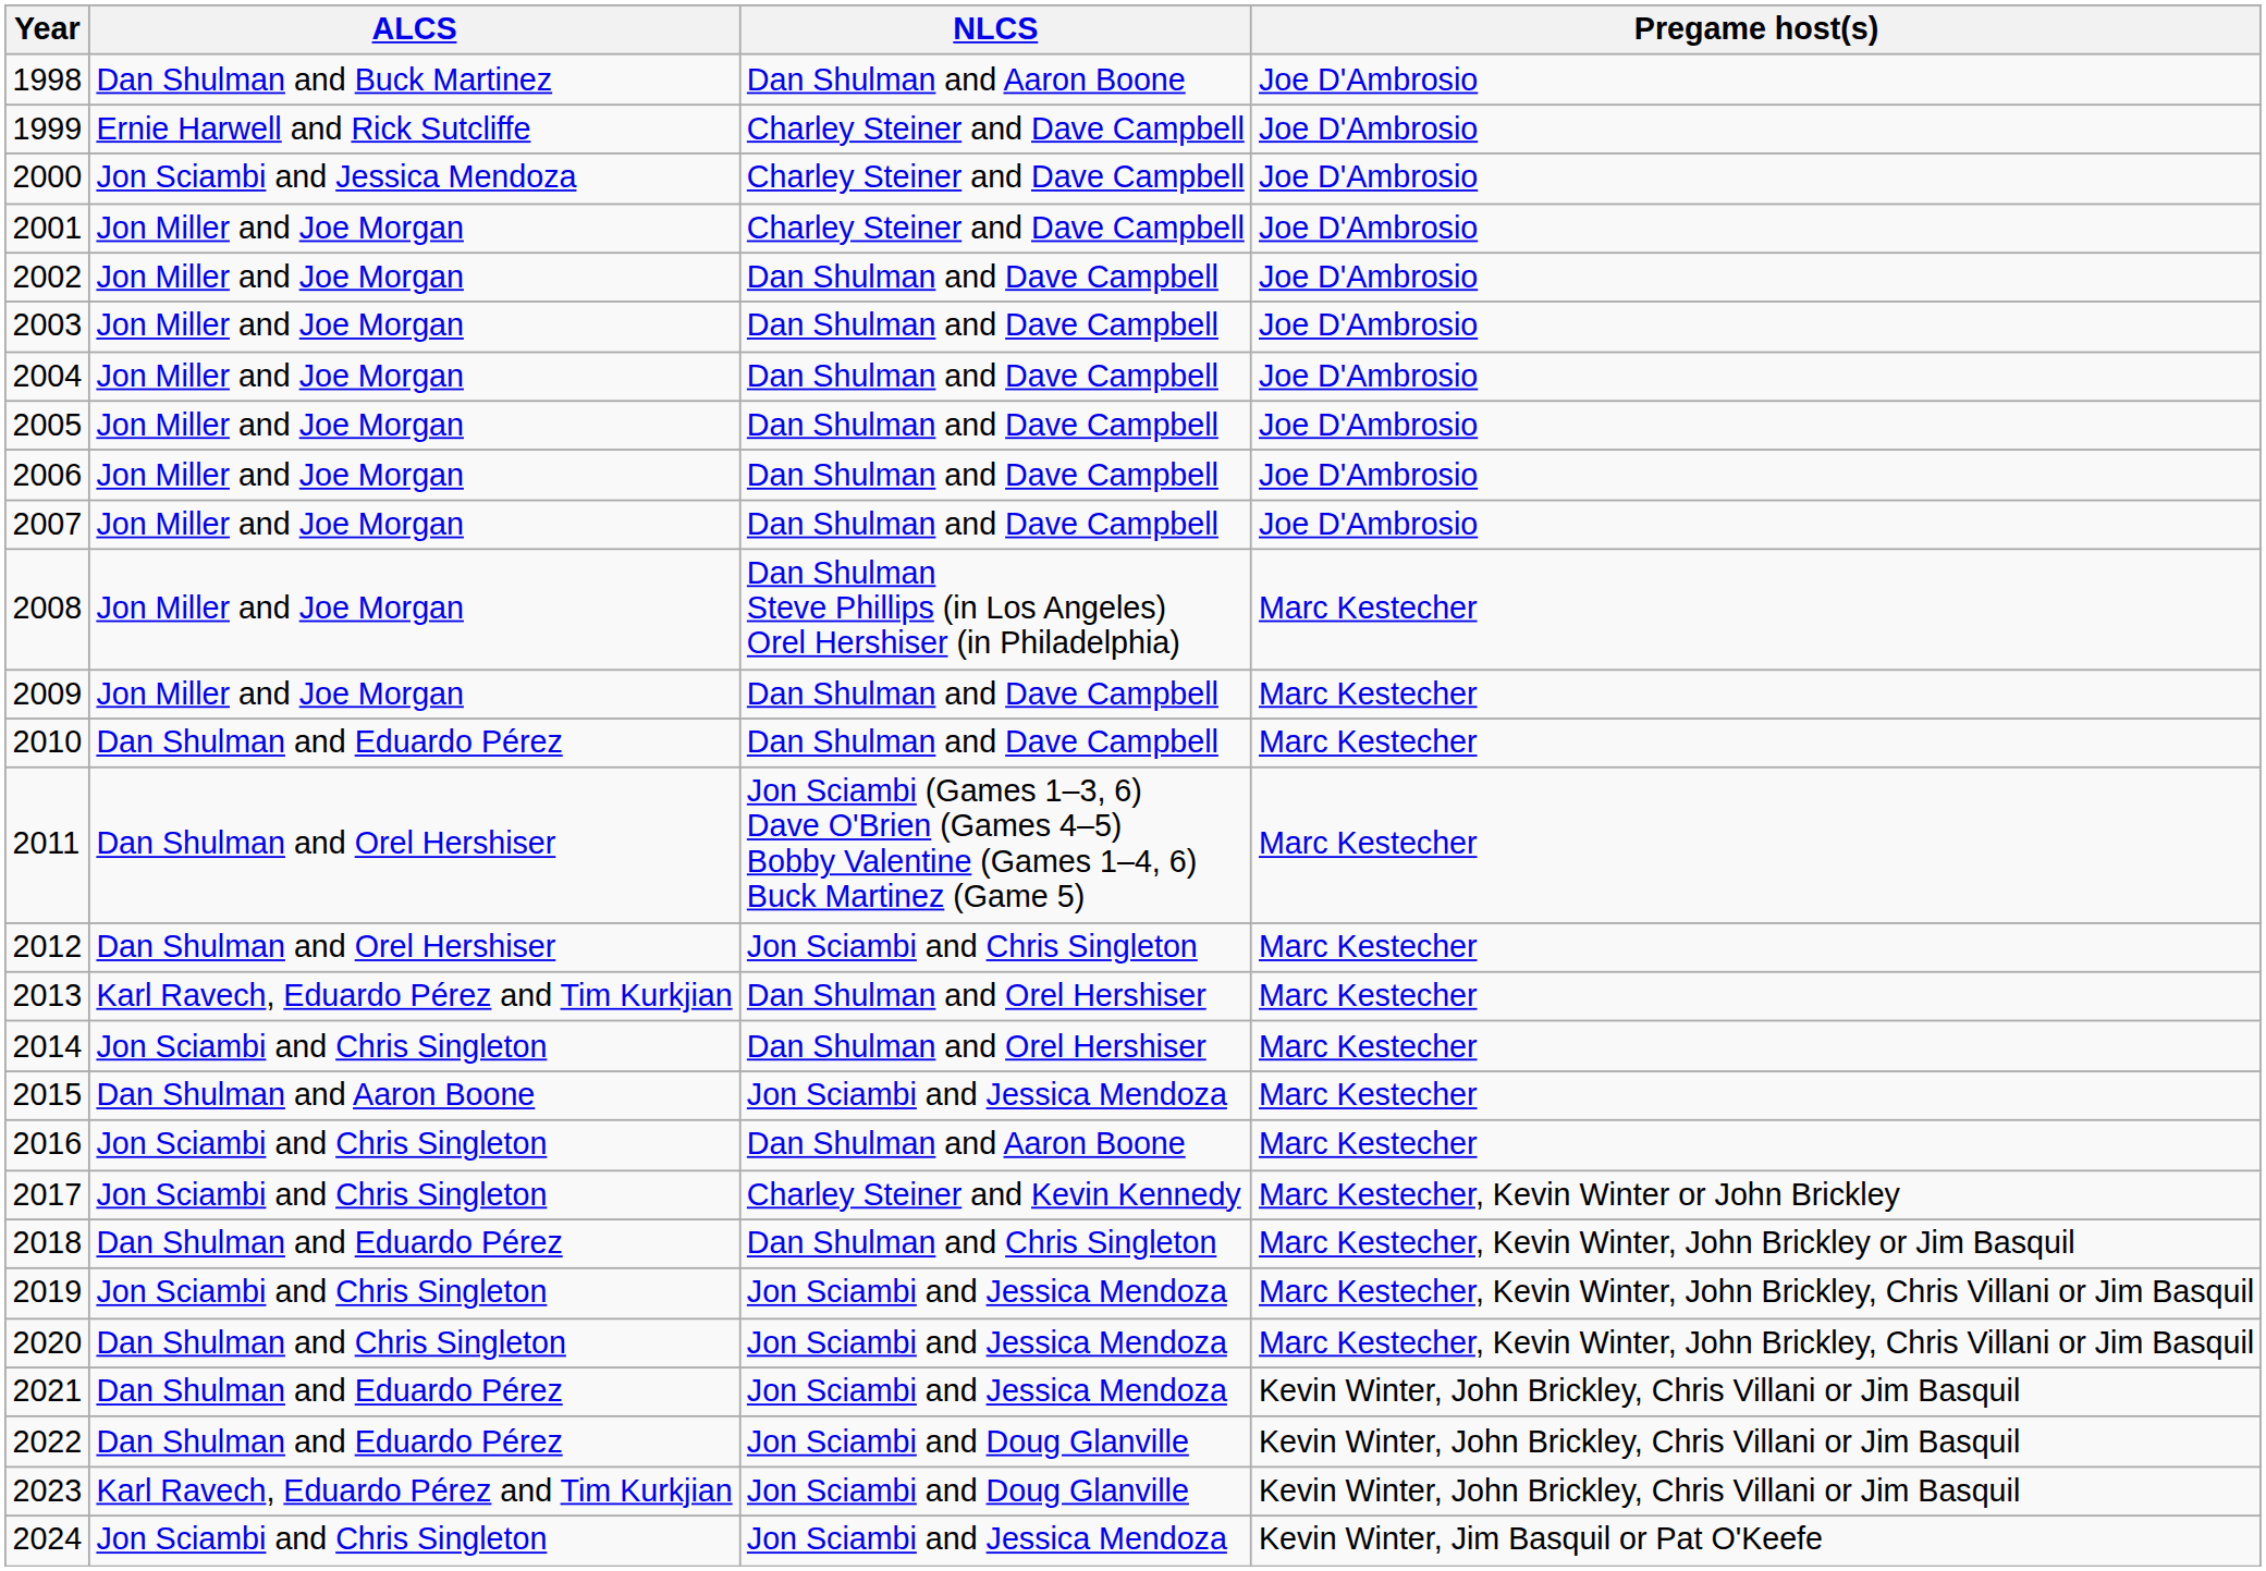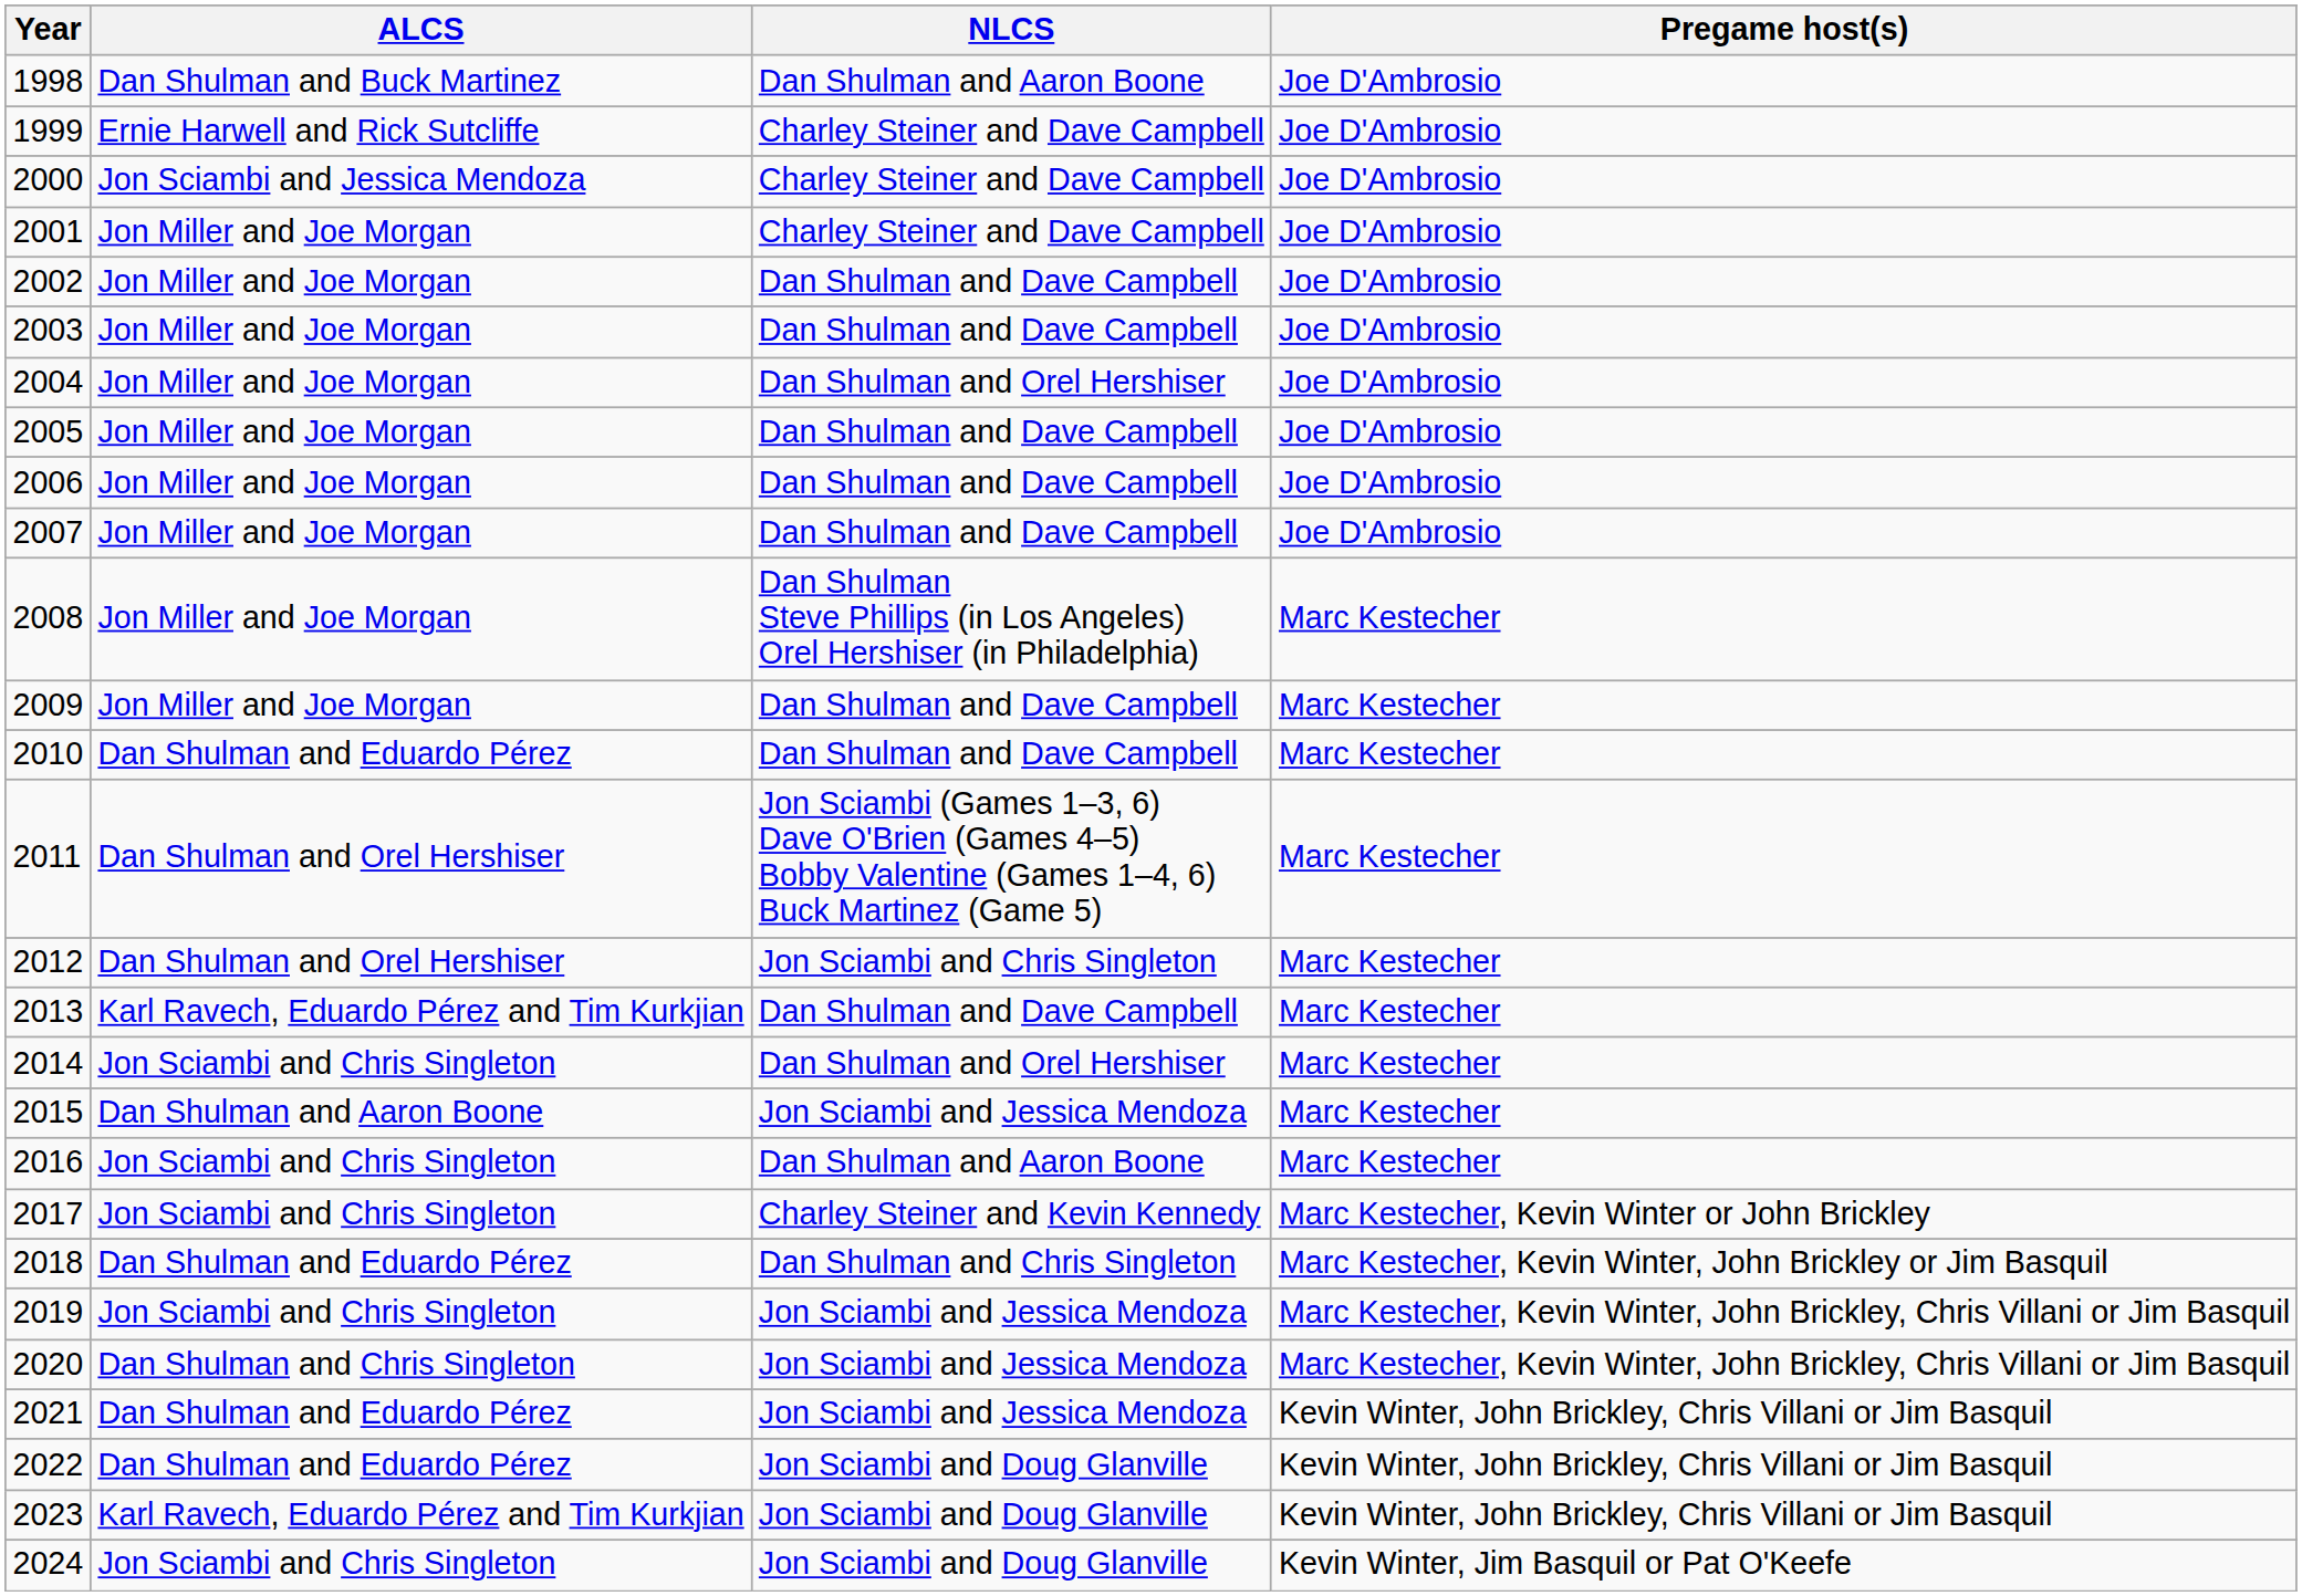 <table class=wikitable>
 <tr>
 <th>Year</th>
 <th><a href='#'>ALCS</a></th>
 <th><a href='#'>NLCS</a></th>
 <th>Pregame host(s)</th>
 </tr>
 <tr>
 <td>1998</td>
 <td><a href='#'>Dan Shulman</a> and <a href='#'>Buck Martinez</a></td>
 <td><a href='#'>Dan Shulman</a> and <a href='#'>Aaron Boone</a></td>
 <td><a href='#'>Joe D'Ambrosio</a></td>
 </tr>
 <tr>
 <td>1999</td>
 <td><a href='#'>Ernie Harwell</a> and <a href='#'>Rick Sutcliffe</a></td>
 <td><a href='#'>Charley Steiner</a> and <a href='#'>Dave Campbell</a></td>
 <td><a href='#'>Joe D'Ambrosio</a></td>
 </tr>
 <tr>
 <td>2000</td>
 <td><a href='#'>Jon Sciambi</a> and <a href='#'>Jessica Mendoza</a></td>
 <td><a href='#'>Charley Steiner</a> and <a href='#'>Dave Campbell</a></td>
 <td><a href='#'>Joe D'Ambrosio</a></td>
 </tr>
 <tr>
 <td>2001</td>
 <td><a href='#'>Jon Miller</a> and <a href='#'>Joe Morgan</a></td>
 <td><a href='#'>Charley Steiner</a> and <a href='#'>Dave Campbell</a></td>
 <td><a href='#'>Joe D'Ambrosio</a></td>
 </tr>
 <tr>
 <td>2002</td>
 <td><a href='#'>Jon Miller</a> and <a href='#'>Joe Morgan</a></td>
 <td><a href='#'>Dan Shulman</a> and <a href='#'>Dave Campbell</a></td>
 <td><a href='#'>Joe D'Ambrosio</a></td>
 </tr>
 <tr>
 <td>2003</td>
 <td><a href='#'>Jon Miller</a> and <a href='#'>Joe Morgan</a></td>
 <td><a href='#'>Dan Shulman</a> and <a href='#'>Dave Campbell</a></td>
 <td><a href='#'>Joe D'Ambrosio</a></td>
 </tr>
 <tr>
 <td>2004</td>
 <td><a href='#'>Jon Miller</a> and <a href='#'>Joe Morgan</a></td>
-<td><a href='#'>Dan Shulman</a> and <a href='#'>Dave Campbell</a></td>
+<td><a href='#'>Dan Shulman</a> and <a href='#'>Orel Hershiser</a></td>
 <td><a href='#'>Joe D'Ambrosio</a></td>
 </tr>
 <tr>
 <td>2005</td>
 <td><a href='#'>Jon Miller</a> and <a href='#'>Joe Morgan</a></td>
 <td><a href='#'>Dan Shulman</a> and <a href='#'>Dave Campbell</a></td>
 <td><a href='#'>Joe D'Ambrosio</a></td>
 </tr>
 <tr>
 <td>2006</td>
 <td><a href='#'>Jon Miller</a> and <a href='#'>Joe Morgan</a></td>
 <td><a href='#'>Dan Shulman</a> and <a href='#'>Dave Campbell</a></td>
 <td><a href='#'>Joe D'Ambrosio</a></td>
 </tr>
 <tr>
 <td>2007</td>
 <td><a href='#'>Jon Miller</a> and <a href='#'>Joe Morgan</a></td>
 <td><a href='#'>Dan Shulman</a> and <a href='#'>Dave Campbell</a></td>
 <td><a href='#'>Joe D'Ambrosio</a></td>
 </tr>
 <tr>
 <td>2008</td>
 <td><a href='#'>Jon Miller</a> and <a href='#'>Joe Morgan</a></td>
 <td><a href='#'>Dan Shulman</a><br><a href='#'>Steve Phillips</a> (in Los Angeles)<br><a href='#'>Orel Hershiser</a> (in Philadelphia)</td>
 <td><a href='#'>Marc Kestecher</a></td>
 </tr>
 <tr>
 <td>2009</td>
 <td><a href='#'>Jon Miller</a> and <a href='#'>Joe Morgan</a></td>
 <td><a href='#'>Dan Shulman</a> and <a href='#'>Dave Campbell</a></td>
 <td><a href='#'>Marc Kestecher</a></td>
 </tr>
 <tr>
 <td>2010</td>
 <td><a href='#'>Dan Shulman</a> and <a href='#'>Eduardo Pérez</a></td>
 <td><a href='#'>Dan Shulman</a> and <a href='#'>Dave Campbell</a></td>
 <td><a href='#'>Marc Kestecher</a></td>
 </tr>
 <tr>
 <td>2011</td>
 <td><a href='#'>Dan Shulman</a> and <a href='#'>Orel Hershiser</a></td>
 <td><a href='#'>Jon Sciambi</a> (Games 1–3, 6)<br><a href='#'>Dave O'Brien</a> (Games 4–5)<br><a href='#'>Bobby Valentine</a> (Games 1–4, 6)<br><a href='#'>Buck Martinez</a> (Game 5)</td>
 <td><a href='#'>Marc Kestecher</a></td>
 </tr>
 <tr>
 <td>2012</td>
 <td><a href='#'>Dan Shulman</a> and <a href='#'>Orel Hershiser</a></td>
 <td><a href='#'>Jon Sciambi</a> and <a href='#'>Chris Singleton</a></td>
 <td><a href='#'>Marc Kestecher</a></td>
 </tr>
 <tr>
 <td>2013</td>
 <td><a href='#'>Karl Ravech</a>, <a href='#'>Eduardo Pérez</a> and <a href='#'>Tim Kurkjian</a></td>
-<td><a href='#'>Dan Shulman</a> and <a href='#'>Orel Hershiser</a></td>
+<td><a href='#'>Dan Shulman</a> and <a href='#'>Dave Campbell</a></td>
 <td><a href='#'>Marc Kestecher</a></td>
 </tr>
 <tr>
 <td>2014</td>
 <td><a href='#'>Jon Sciambi</a> and <a href='#'>Chris Singleton</a></td>
 <td><a href='#'>Dan Shulman</a> and <a href='#'>Orel Hershiser</a></td>
 <td><a href='#'>Marc Kestecher</a></td>
 </tr>
 <tr>
 <td>2015</td>
 <td><a href='#'>Dan Shulman</a> and <a href='#'>Aaron Boone</a></td>
 <td><a href='#'>Jon Sciambi</a> and <a href='#'>Jessica Mendoza</a></td>
 <td><a href='#'>Marc Kestecher</a></td>
 </tr>
 <tr>
 <td>2016</td>
 <td><a href='#'>Jon Sciambi</a> and <a href='#'>Chris Singleton</a></td>
 <td><a href='#'>Dan Shulman</a> and <a href='#'>Aaron Boone</a></td>
 <td><a href='#'>Marc Kestecher</a></td>
 </tr>
 <tr>
 <td>2017</td>
 <td><a href='#'>Jon Sciambi</a> and <a href='#'>Chris Singleton</a></td>
 <td><a href='#'>Charley Steiner</a> and <a href='#'>Kevin Kennedy</a></td>
 <td><a href='#'>Marc Kestecher</a>, Kevin Winter or John Brickley</td>
 </tr>
 <tr>
 <td>2018</td>
 <td><a href='#'>Dan Shulman</a> and <a href='#'>Eduardo Pérez</a></td>
 <td><a href='#'>Dan Shulman</a> and <a href='#'>Chris Singleton</a></td>
 <td><a href='#'>Marc Kestecher</a>, Kevin Winter, John Brickley or Jim Basquil</td>
 </tr>
 <tr>
 <td>2019</td>
 <td><a href='#'>Jon Sciambi</a> and <a href='#'>Chris Singleton</a></td>
 <td><a href='#'>Jon Sciambi</a> and <a href='#'>Jessica Mendoza</a></td>
 <td><a href='#'>Marc Kestecher</a>, Kevin Winter, John Brickley, Chris Villani or Jim Basquil</td>
 </tr>
 <tr>
 <td>2020</td>
 <td><a href='#'>Dan Shulman</a> and <a href='#'>Chris Singleton</a></td>
 <td><a href='#'>Jon Sciambi</a> and <a href='#'>Jessica Mendoza</a></td>
 <td><a href='#'>Marc Kestecher</a>, Kevin Winter, John Brickley, Chris Villani or Jim Basquil</td>
 </tr>
 <tr>
 <td>2021</td>
 <td><a href='#'>Dan Shulman</a> and <a href='#'>Eduardo Pérez</a></td>
 <td><a href='#'>Jon Sciambi</a> and <a href='#'>Jessica Mendoza</a></td>
 <td>Kevin Winter, John Brickley, Chris Villani or Jim Basquil</td>
 </tr>
 <tr>
 <td>2022</td>
 <td><a href='#'>Dan Shulman</a> and <a href='#'>Eduardo Pérez</a></td>
 <td><a href='#'>Jon Sciambi</a> and <a href='#'>Doug Glanville</a></td>
 <td>Kevin Winter, John Brickley, Chris Villani or Jim Basquil</td>
 </tr>
 <tr>
 <td>2023</td>
 <td><a href='#'>Karl Ravech</a>, <a href='#'>Eduardo Pérez</a> and <a href='#'>Tim Kurkjian</a></td>
 <td><a href='#'>Jon Sciambi</a> and <a href='#'>Doug Glanville</a></td>
 <td>Kevin Winter, John Brickley, Chris Villani or Jim Basquil</td>
 </tr>
 <tr>
 <td>2024</td>
 <td><a href='#'>Jon Sciambi</a> and <a href='#'>Chris Singleton</a></td>
-<td><a href='#'>Jon Sciambi</a> and <a href='#'>Jessica Mendoza</a></td>
+<td><a href='#'>Jon Sciambi</a> and <a href='#'>Doug Glanville</a></td>
 <td>Kevin Winter, Jim Basquil or Pat O'Keefe</td>
 </tr>
 </table>
